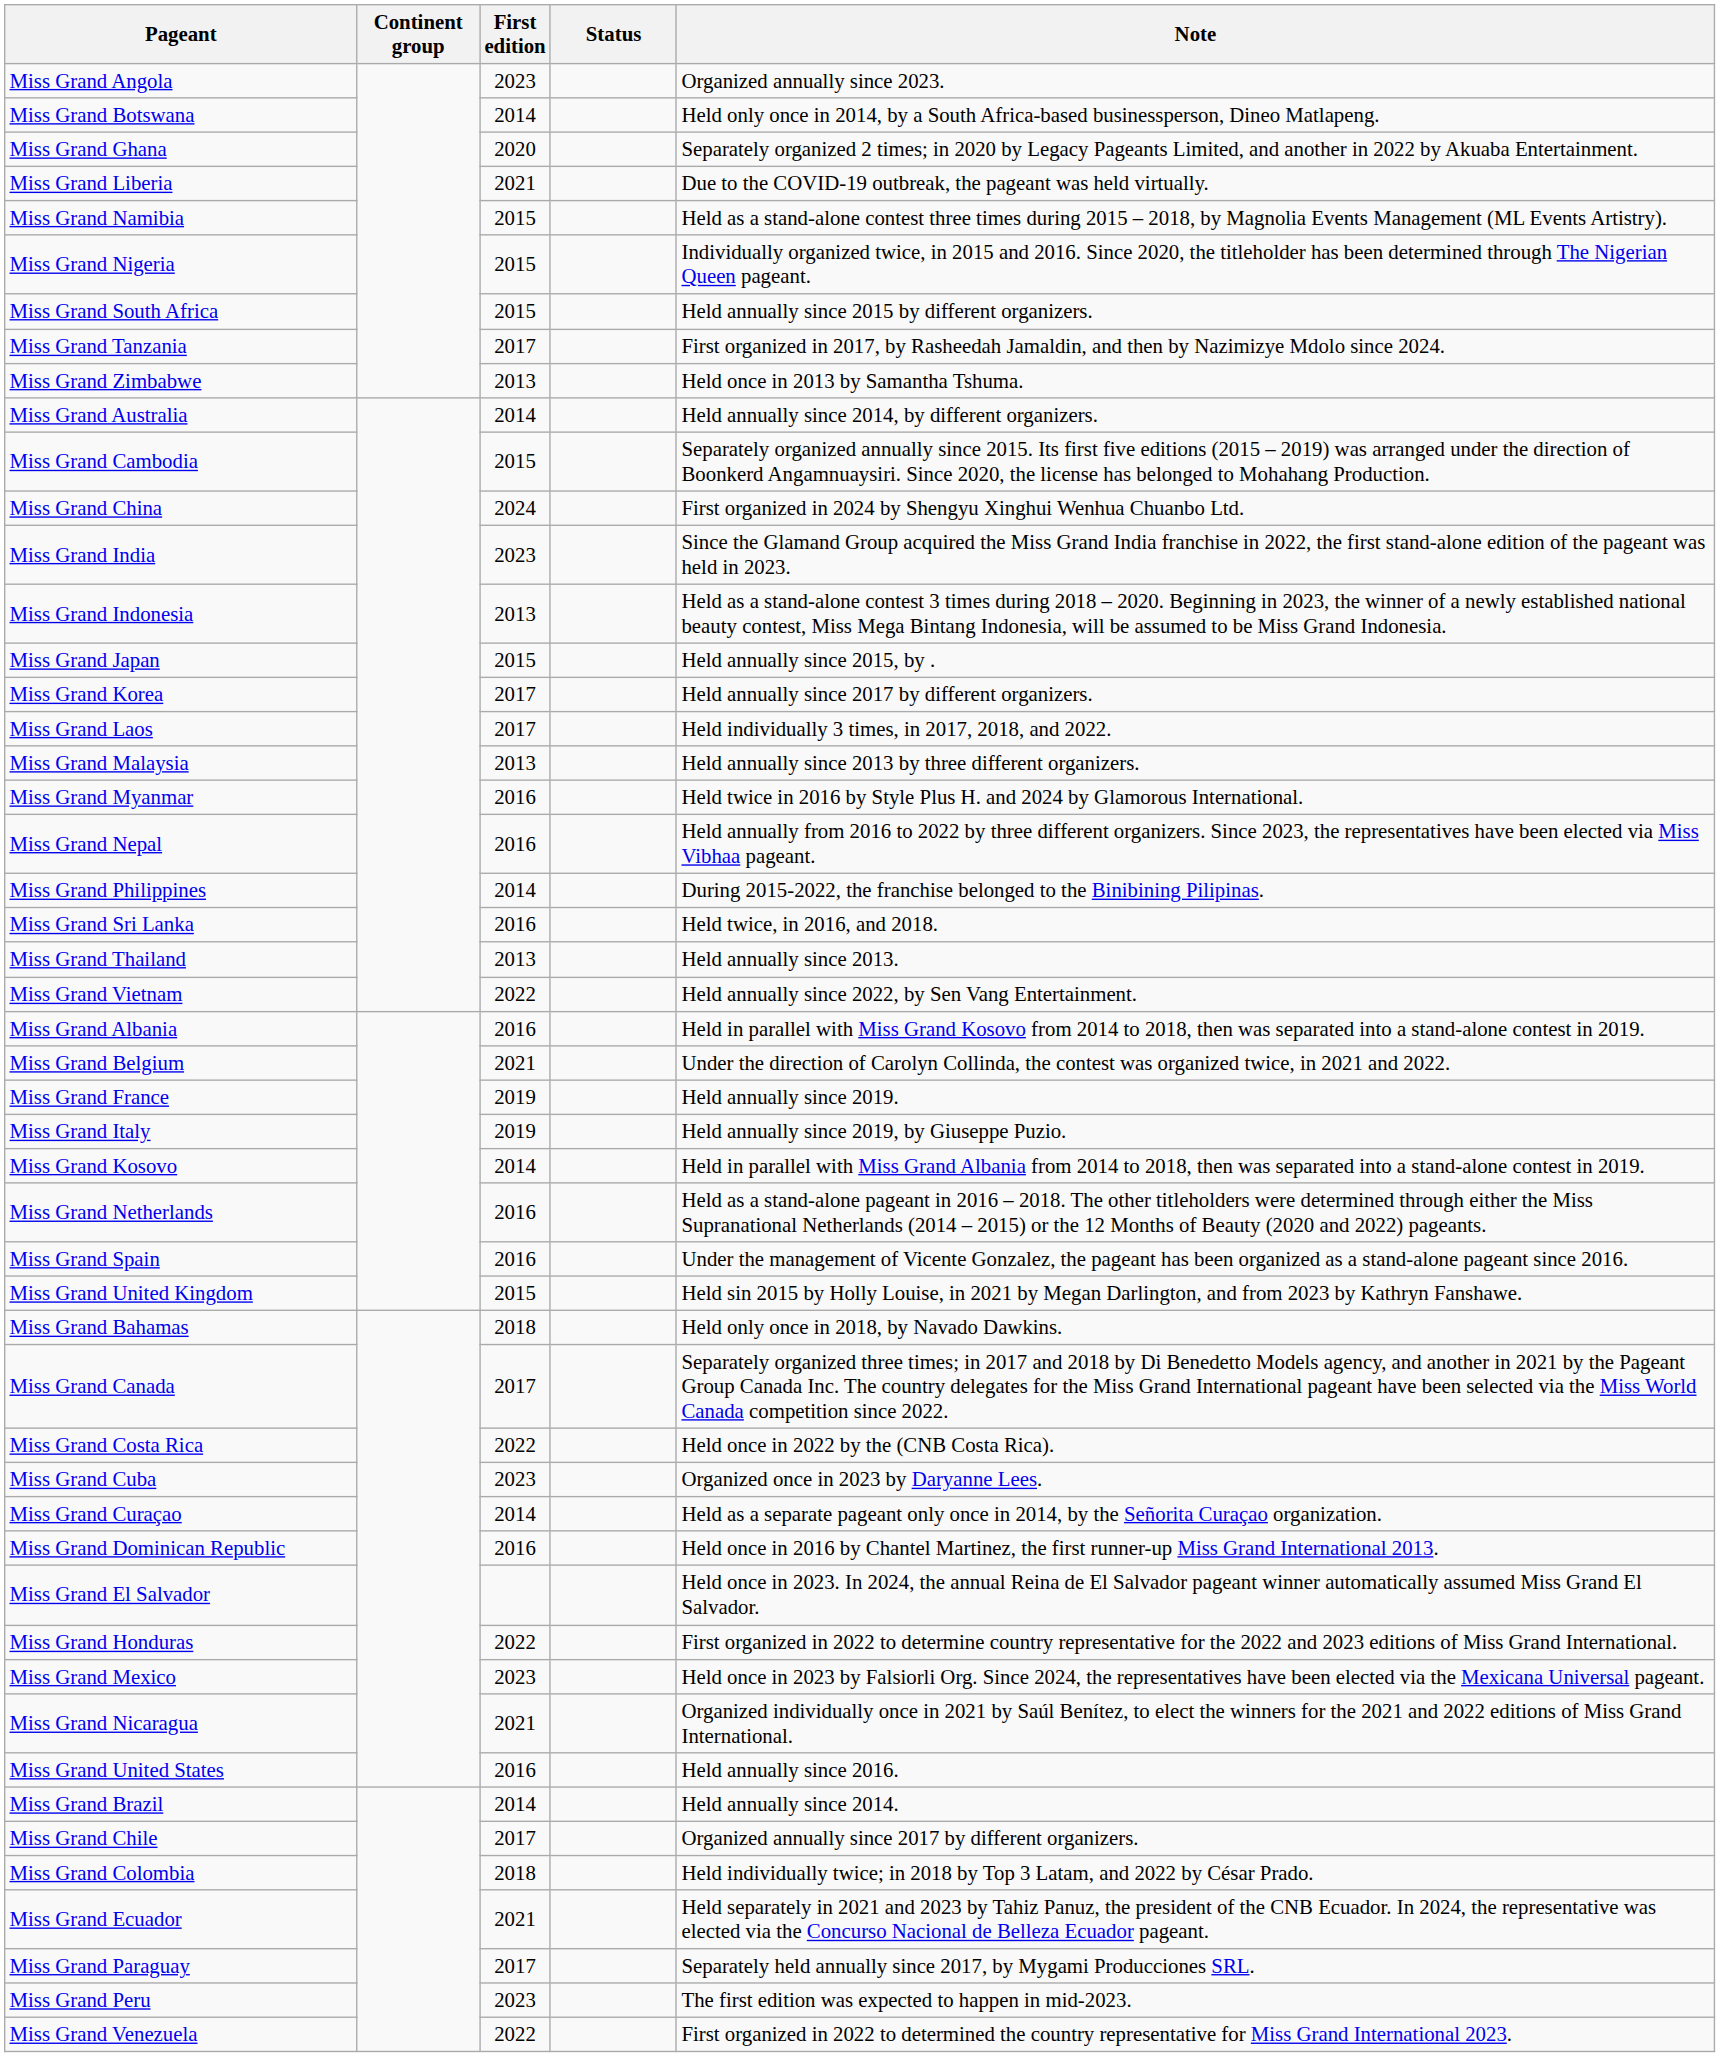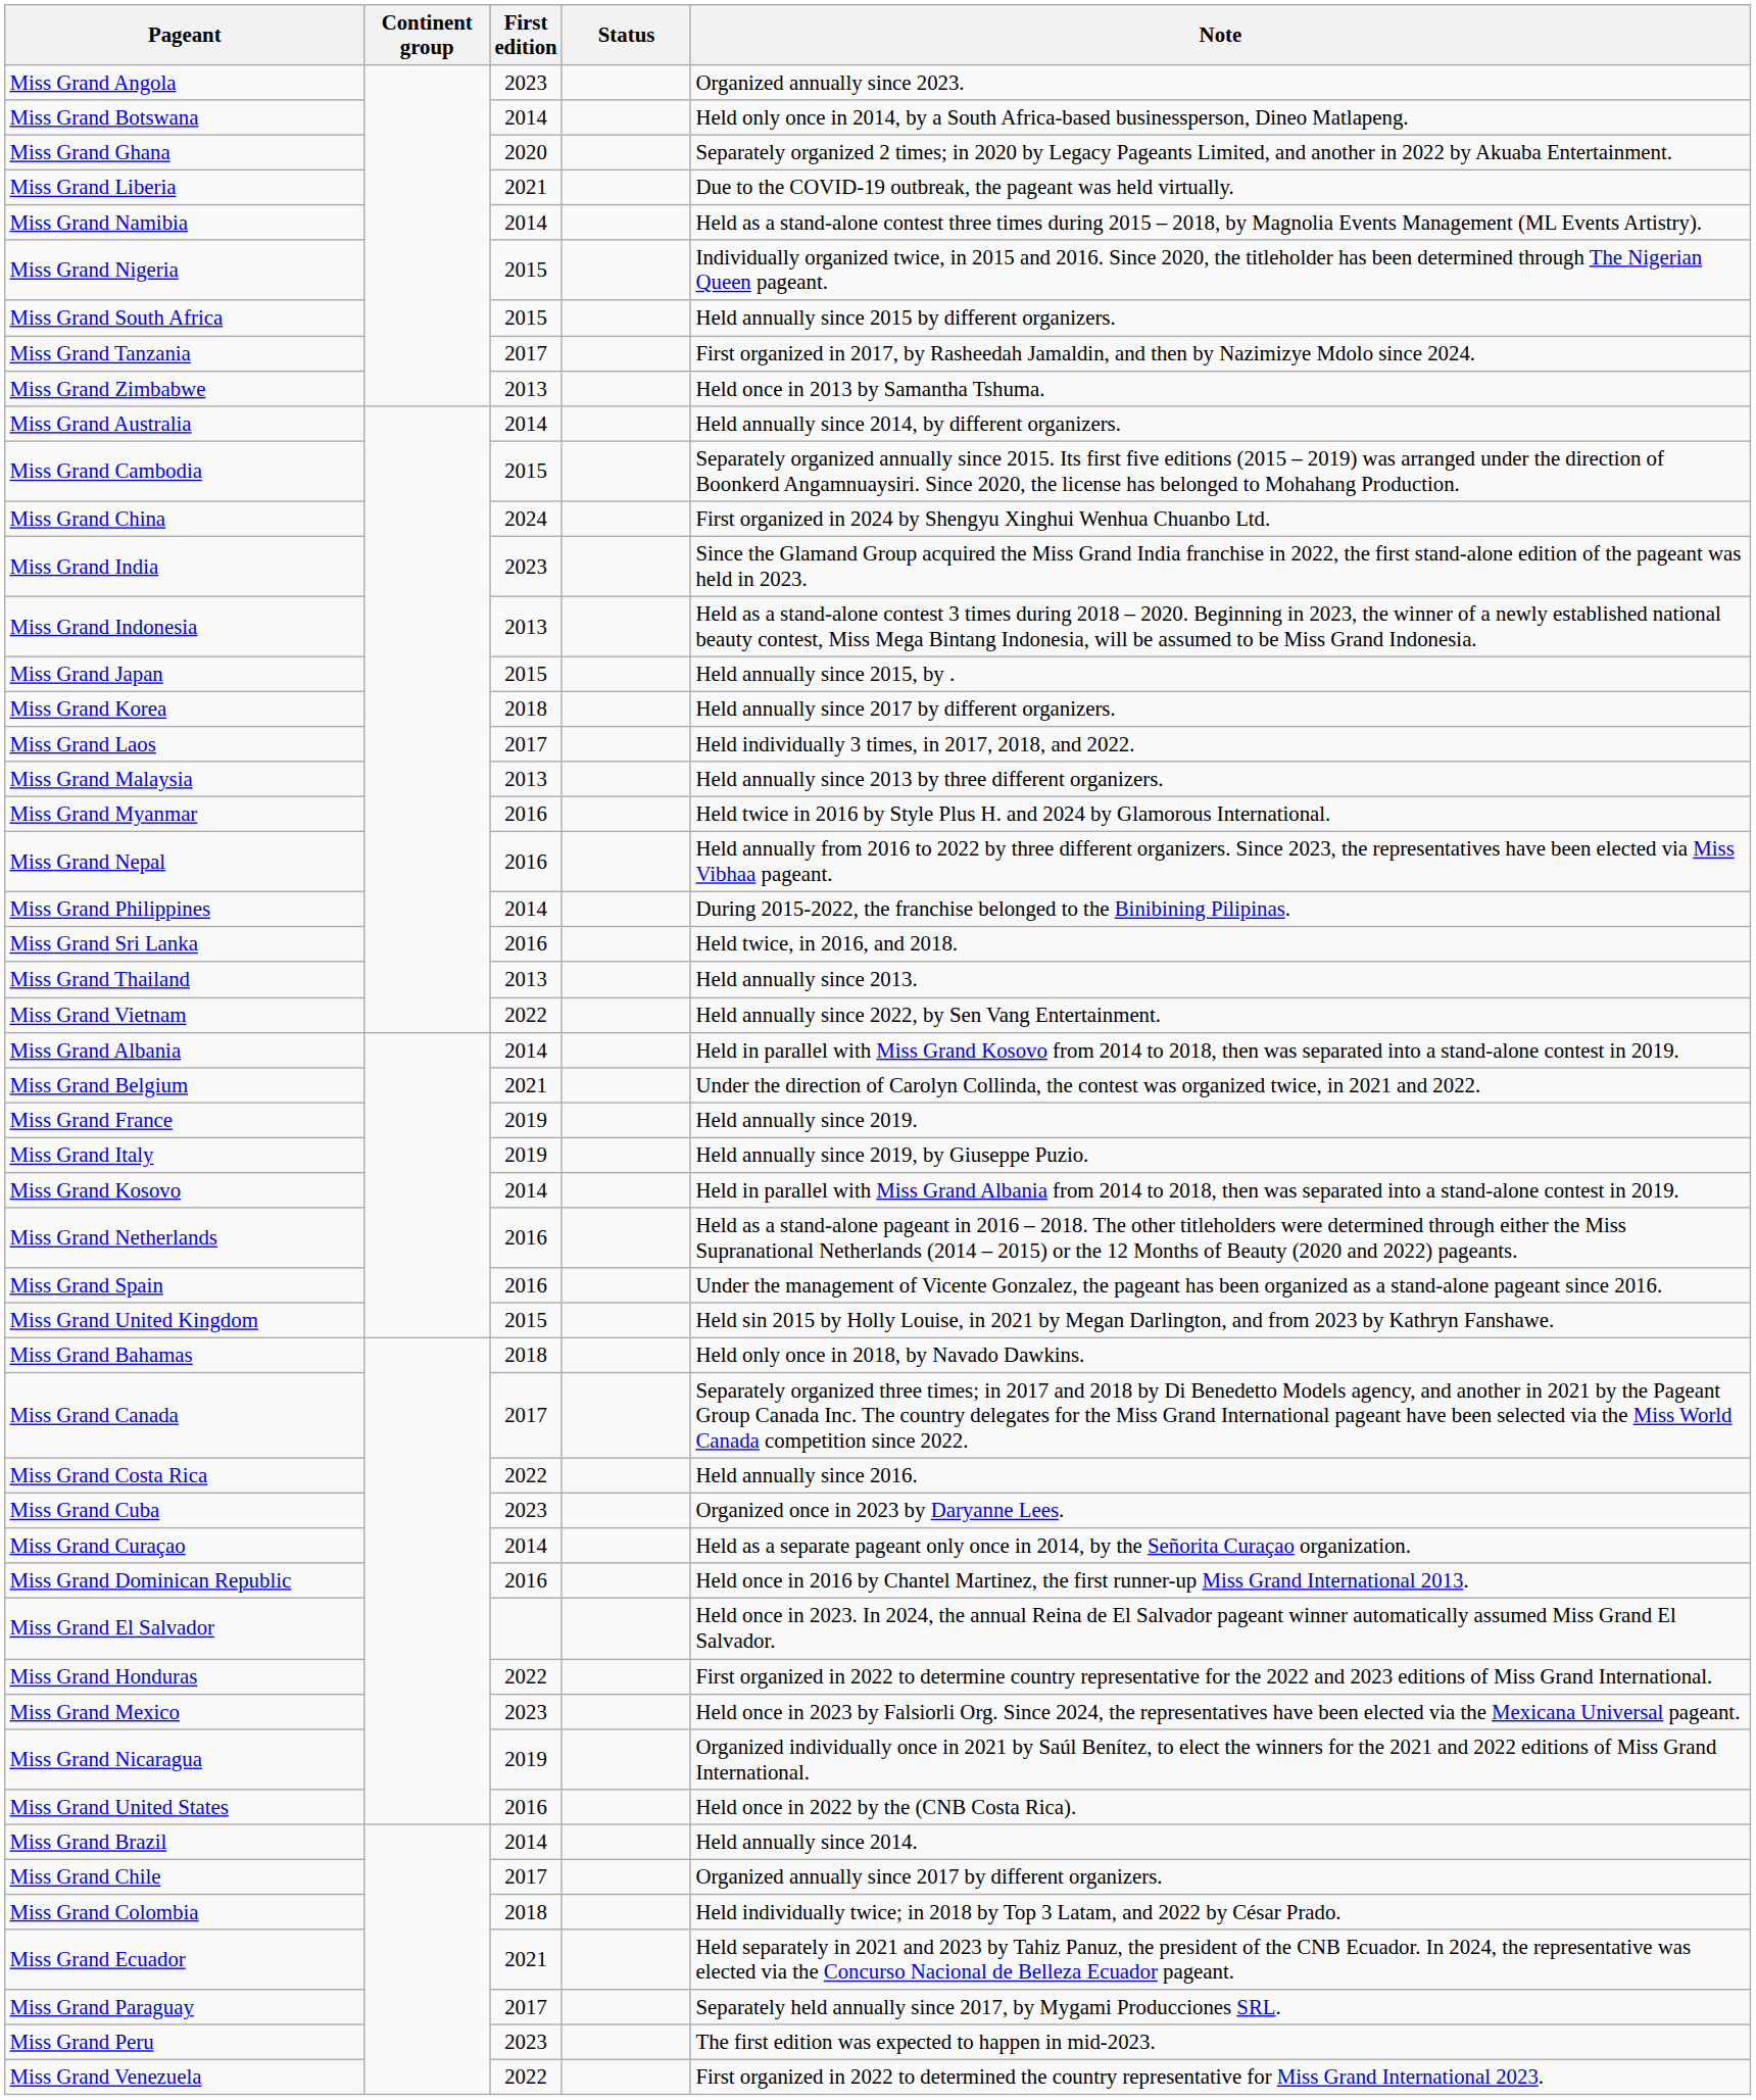 <table class="wikitable sticky-header" style="font-size: 95%">
 <tr>
 <th width=250px>Pageant</th>
 <th>Continent group</th>
 <th>First<br>edition</th>
 <th width=85>Status</th>
 <th>Note</th>
 </tr>
 <tr>
 <td> <a href='#'>Miss Grand Angola</a></td>
 <td rowspan="9"></td>
 <td align="center">2023</td>
 <td></td>
 <td>Organized annually since 2023.</td>
 </tr>
 <tr>
 <td> <a href='#'>Miss Grand Botswana</a></td>
 <td align=center>2014</td>
 <td></td>
 <td>Held only once in 2014, by a South Africa-based businessperson, Dineo Matlapeng.</td>
 </tr>
 <tr>
 <td> <a href='#'>Miss Grand Ghana</a></td>
 <td align=center>2020</td>
 <td></td>
 <td>Separately organized 2 times; in 2020 by Legacy Pageants Limited, and another in 2022 by Akuaba Entertainment.</td>
 </tr>
 <tr>
 <td> <a href='#'>Miss Grand Liberia</a></td>
 <td align=center>2021</td>
 <td></td>
 <td>Due to the COVID-19 outbreak, the pageant was held virtually.</td>
 </tr>
 <tr>
 <td> <a href='#'>Miss Grand Namibia</a></td>
-<td align=center>2015</td>
+<td align=center>2014</td>
 <td></td>
 <td>Held as a stand-alone contest three times during 2015 – 2018, by Magnolia Events Management (ML Events Artistry).</td>
 </tr>
 <tr>
 <td> <a href='#'>Miss Grand Nigeria</a></td>
 <td align=center>2015</td>
 <td></td>
 <td>Individually organized twice, in 2015 and 2016. Since 2020, the titleholder has been determined through <a href='#'>The Nigerian Queen</a> pageant.</td>
 </tr>
 <tr>
 <td> <a href='#'>Miss Grand South Africa</a></td>
 <td align=center>2015</td>
 <td></td>
 <td>Held annually since 2015 by different organizers.</td>
 </tr>
 <tr>
 <td> <a href='#'>Miss Grand Tanzania</a></td>
 <td align=center>2017</td>
 <td></td>
 <td>First organized in 2017, by Rasheedah Jamaldin, and then by Nazimizye Mdolo since 2024.</td>
 </tr>
 <tr>
 <td> <a href='#'>Miss Grand Zimbabwe</a></td>
 <td align=center>2013</td>
 <td></td>
 <td>Held once in 2013 by Samantha Tshuma.</td>
 </tr>
 <tr>
 <td> <a href='#'>Miss Grand Australia</a></td>
 <td rowspan="15"></td>
 <td align="center">2014</td>
 <td></td>
 <td>Held annually since 2014, by different organizers.</td>
 </tr>
 <tr>
 <td> <a href='#'>Miss Grand Cambodia</a></td>
 <td align=center>2015</td>
 <td></td>
 <td>Separately organized annually since 2015. Its first five editions (2015 – 2019) was arranged under the direction of Boonkerd Angamnuaysiri. Since 2020, the license has belonged to Mohahang Production.</td>
 </tr>
 <tr>
 <td> <a href='#'>Miss Grand China</a></td>
 <td align=center>2024</td>
 <td></td>
 <td>First organized in 2024 by Shengyu Xinghui Wenhua Chuanbo Ltd.</td>
 </tr>
 <tr>
 <td> <a href='#'>Miss Grand India</a></td>
 <td align=center>2023</td>
 <td></td>
 <td>Since the Glamand Group acquired the Miss Grand India franchise in 2022, the first stand-alone edition of the pageant was held in 2023.</td>
 </tr>
 <tr>
 <td> <a href='#'>Miss Grand Indonesia</a></td>
 <td align=center>2013</td>
 <td></td>
 <td>Held as a stand-alone contest 3 times during 2018 – 2020. Beginning in 2023, the winner of a newly established national beauty contest, Miss Mega Bintang Indonesia, will be assumed to be Miss Grand Indonesia.</td>
 </tr>
 <tr>
 <td> <a href='#'>Miss Grand Japan</a></td>
 <td align=center>2015</td>
 <td></td>
 <td>Held annually since 2015, by .</td>
 </tr>
 <tr>
 <td> <a href='#'>Miss Grand Korea</a></td>
-<td align=center>2017</td>
+<td align=center>2018</td>
 <td></td>
 <td>Held annually since 2017 by different organizers.</td>
 </tr>
 <tr>
 <td> <a href='#'>Miss Grand Laos</a></td>
 <td align=center>2017</td>
 <td></td>
 <td>Held individually 3 times, in 2017, 2018, and 2022.</td>
 </tr>
 <tr>
 <td> <a href='#'>Miss Grand Malaysia</a></td>
 <td align=center>2013</td>
 <td></td>
 <td>Held annually since 2013 by three different organizers.</td>
 </tr>
 <tr>
 <td> <a href='#'>Miss Grand Myanmar</a></td>
 <td align=center>2016</td>
 <td></td>
 <td>Held twice in 2016 by Style Plus H. and 2024 by Glamorous International.</td>
 </tr>
 <tr>
 <td> <a href='#'>Miss Grand Nepal</a></td>
 <td align=center>2016</td>
 <td></td>
 <td>Held annually from 2016 to 2022 by three different organizers. Since 2023, the representatives have been elected via <a href='#'>Miss Vibhaa</a> pageant.</td>
 </tr>
 <tr>
 <td> <a href='#'>Miss Grand Philippines</a></td>
 <td align=center>2014</td>
 <td></td>
 <td>During 2015-2022, the franchise belonged to the <a href='#'>Binibining Pilipinas</a>.</td>
 </tr>
 <tr>
 <td> <a href='#'>Miss Grand Sri Lanka</a></td>
 <td align=center>2016</td>
 <td></td>
 <td>Held twice, in 2016, and 2018.</td>
 </tr>
 <tr>
 <td> <a href='#'>Miss Grand Thailand</a></td>
 <td align=center>2013</td>
 <td></td>
 <td>Held annually since 2013.</td>
 </tr>
 <tr>
 <td> <a href='#'>Miss Grand Vietnam</a></td>
 <td align=center>2022</td>
 <td></td>
 <td>Held annually since 2022, by Sen Vang Entertainment.</td>
 </tr>
 <tr>
 <td> <a href='#'>Miss Grand Albania</a></td>
 <td rowspan="8"></td>
-<td align="center">2016</td>
+<td align="center">2014</td>
 <td></td>
 <td>Held in parallel with <a href='#'>Miss Grand Kosovo</a> from 2014 to 2018, then was separated into a stand-alone contest in 2019.</td>
 </tr>
 <tr>
 <td> <a href='#'>Miss Grand Belgium</a></td>
 <td align=center>2021</td>
 <td></td>
 <td>Under the direction of Carolyn Collinda, the contest was organized twice, in 2021 and 2022.</td>
 </tr>
 <tr>
 <td> <a href='#'>Miss Grand France</a></td>
 <td align=center>2019</td>
 <td></td>
 <td>Held annually since 2019.</td>
 </tr>
 <tr>
 <td> <a href='#'>Miss Grand Italy</a></td>
 <td align=center>2019</td>
 <td></td>
 <td>Held annually since 2019, by Giuseppe Puzio.</td>
 </tr>
 <tr>
 <td> <a href='#'>Miss Grand Kosovo</a></td>
 <td align=center>2014</td>
 <td></td>
 <td>Held in parallel with <a href='#'>Miss Grand Albania</a> from 2014 to 2018, then was separated into a stand-alone contest in 2019.</td>
 </tr>
 <tr>
 <td> <a href='#'>Miss Grand Netherlands</a></td>
 <td align=center>2016</td>
 <td></td>
 <td>Held as a stand-alone pageant in 2016 – 2018. The other titleholders were determined through either the Miss Supranational Netherlands (2014 – 2015) or the 12 Months of Beauty (2020 and 2022) pageants.</td>
 </tr>
 <tr>
 <td> <a href='#'>Miss Grand Spain</a></td>
 <td align=center>2016</td>
 <td></td>
 <td>Under the management of Vicente Gonzalez, the pageant has been organized as a stand-alone pageant since 2016.</td>
 </tr>
 <tr>
 <td> <a href='#'>Miss Grand United Kingdom</a></td>
 <td align=center>2015</td>
 <td></td>
 <td>Held sin 2015 by Holly Louise, in 2021 by Megan Darlington, and from 2023 by Kathryn Fanshawe.</td>
 </tr>
 <tr>
 <td> <a href='#'>Miss Grand Bahamas</a></td>
 <td rowspan="11"></td>
 <td align="center">2018</td>
 <td></td>
 <td>Held only once in 2018, by Navado Dawkins.</td>
 </tr>
 <tr>
 <td> <a href='#'>Miss Grand Canada</a></td>
 <td align="center">2017</td>
 <td></td>
 <td>Separately organized three times; in 2017 and 2018 by Di Benedetto Models agency, and another in 2021 by the Pageant Group Canada Inc. The country delegates for the Miss Grand International pageant have been selected via the <a href='#'>Miss World Canada</a> competition since 2022.</td>
 </tr>
 <tr>
 <td> <a href='#'>Miss Grand Costa Rica</a></td>
 <td align=center>2022</td>
 <td></td>
-<td>Held once in 2022 by the  (CNB Costa Rica).</td>
+<td>Held annually since 2016.</td>
 </tr>
 <tr>
 <td> <a href='#'>Miss Grand Cuba</a></td>
 <td align=center>2023</td>
 <td></td>
 <td>Organized once in 2023 by <a href='#'>Daryanne Lees</a>.</td>
 </tr>
 <tr>
 <td> <a href='#'>Miss Grand Curaçao</a></td>
 <td align=center>2014</td>
 <td></td>
 <td>Held as a separate pageant only once in 2014, by the <a href='#'>Señorita Curaçao</a> organization.</td>
 </tr>
 <tr>
 <td> <a href='#'>Miss Grand Dominican Republic</a></td>
 <td align=center>2016</td>
 <td></td>
 <td>Held once in 2016 by Chantel Martinez, the first runner-up <a href='#'>Miss Grand International 2013</a>.</td>
 </tr>
 <tr>
 <td> <a href='#'>Miss Grand El Salvador</a></td>
 <td></td>
 <td></td>
 <td>Held once in 2023. In 2024, the annual Reina de El Salvador pageant winner automatically assumed Miss Grand El Salvador.</td>
 </tr>
 <tr>
 <td> <a href='#'>Miss Grand Honduras</a></td>
 <td align=center>2022</td>
 <td></td>
 <td>First organized in 2022 to determine country representative for the 2022 and 2023 editions of Miss Grand International.</td>
 </tr>
 <tr>
 <td> <a href='#'>Miss Grand Mexico</a></td>
 <td align=center>2023</td>
 <td></td>
 <td>Held once in 2023 by Falsiorli Org. Since 2024, the representatives have been elected via the <a href='#'>Mexicana Universal</a> pageant.</td>
 </tr>
 <tr>
 <td> <a href='#'>Miss Grand Nicaragua</a></td>
-<td align=center>2021</td>
+<td align=center>2019</td>
 <td></td>
 <td>Organized individually once in 2021 by Saúl Benítez, to elect the winners for the 2021 and 2022 editions of Miss Grand International.</td>
 </tr>
 <tr>
 <td> <a href='#'>Miss Grand United States</a></td>
 <td align=center>2016</td>
 <td></td>
-<td>Held annually since 2016.</td>
+<td>Held once in 2022 by the  (CNB Costa Rica).</td>
 </tr>
 <tr>
 <td> <a href='#'>Miss Grand Brazil</a></td>
 <td rowspan="7"></td>
 <td align="center">2014</td>
 <td></td>
 <td>Held annually since 2014.</td>
 </tr>
 <tr>
 <td> <a href='#'>Miss Grand Chile</a></td>
 <td align=center>2017</td>
 <td></td>
 <td>Organized annually since 2017 by different organizers.</td>
 </tr>
 <tr>
 <td> <a href='#'>Miss Grand Colombia</a></td>
 <td align=center>2018</td>
 <td></td>
 <td>Held individually twice; in 2018 by Top 3 Latam, and 2022 by César Prado.</td>
 </tr>
 <tr>
 <td> <a href='#'>Miss Grand Ecuador</a></td>
 <td align=center>2021</td>
 <td></td>
 <td>Held separately in 2021 and 2023 by Tahiz Panuz, the president of the CNB Ecuador. In 2024, the representative was elected via the <a href='#'>Concurso Nacional de Belleza Ecuador</a> pageant.</td>
 </tr>
 <tr>
 <td> <a href='#'>Miss Grand Paraguay</a></td>
 <td align=center>2017</td>
 <td></td>
 <td>Separately held annually since 2017, by Mygami Producciones <a href='#'>SRL</a>.</td>
 </tr>
 <tr>
 <td> <a href='#'>Miss Grand Peru</a></td>
 <td align=center>2023</td>
 <td></td>
 <td>The first edition was expected to happen in mid-2023.</td>
 </tr>
 <tr>
 <td> <a href='#'>Miss Grand Venezuela</a></td>
 <td align=center>2022</td>
 <td></td>
 <td>First organized in 2022 to determined the country representative for <a href='#'>Miss Grand International 2023</a>.</td>
 </tr>
 </table>
